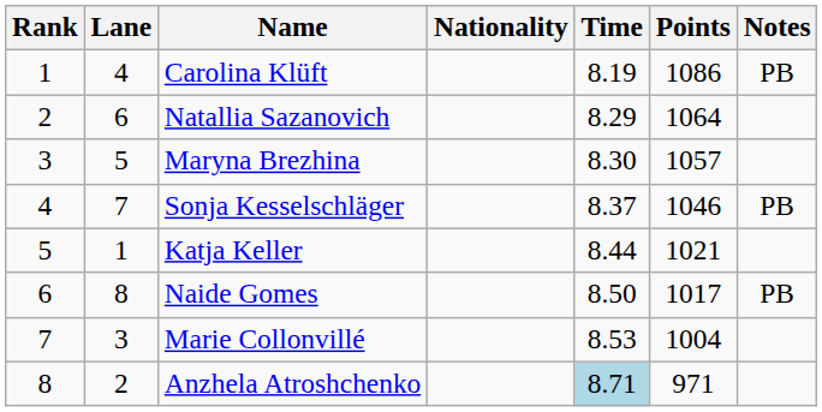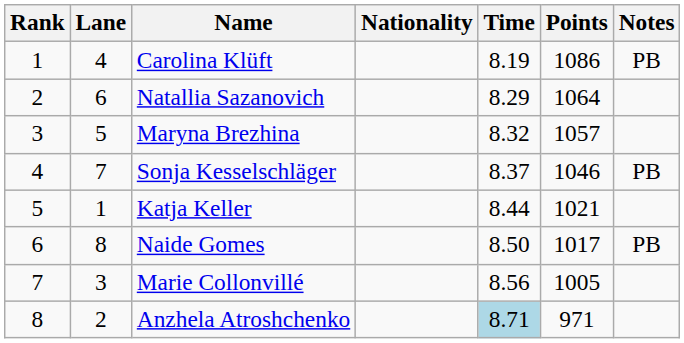 <table class="wikitable sortable" style="text-align:center">
 <tr>
 <th>Rank</th>
 <th>Lane</th>
 <th>Name</th>
 <th>Nationality</th>
 <th>Time</th>
 <th>Points</th>
 <th>Notes</th>
 </tr>
 <tr>
 <td>1</td>
 <td>4</td>
 <td align="left"><a href='#'>Carolina Klüft</a></td>
 <td align=left></td>
 <td>8.19</td>
 <td>1086</td>
 <td>PB</td>
 </tr>
 <tr>
 <td>2</td>
 <td>6</td>
 <td align="left"><a href='#'>Natallia Sazanovich</a></td>
 <td align=left></td>
 <td>8.29</td>
 <td>1064</td>
 <td></td>
 </tr>
 <tr>
 <td>3</td>
 <td>5</td>
 <td align="left"><a href='#'>Maryna Brezhina</a></td>
 <td align=left></td>
-<td>8.30</td>
+<td>8.32</td>
 <td>1057</td>
 <td></td>
 </tr>
 <tr>
 <td>4</td>
 <td>7</td>
 <td align="left"><a href='#'>Sonja Kesselschläger</a></td>
 <td align=left></td>
 <td>8.37</td>
 <td>1046</td>
 <td>PB</td>
 </tr>
 <tr>
 <td>5</td>
 <td>1</td>
 <td align="left"><a href='#'>Katja Keller</a></td>
 <td align=left></td>
 <td>8.44</td>
 <td>1021</td>
 <td></td>
 </tr>
 <tr>
 <td>6</td>
 <td>8</td>
 <td align="left"><a href='#'>Naide Gomes</a></td>
 <td align=left></td>
 <td>8.50</td>
 <td>1017</td>
 <td>PB</td>
 </tr>
 <tr>
 <td>7</td>
 <td>3</td>
 <td align="left"><a href='#'>Marie Collonvillé</a></td>
 <td align=left></td>
-<td>8.53</td>
-<td>1004</td>
+<td>8.56</td>
+<td>1005</td>
 <td></td>
 </tr>
 <tr>
 <td>8</td>
 <td>2</td>
 <td align="left"><a href='#'>Anzhela Atroshchenko</a></td>
 <td align=left></td>
 <td style="background: lightblue;">8.71</td>
 <td>971</td>
 <td></td>
 </tr>
 </table>
